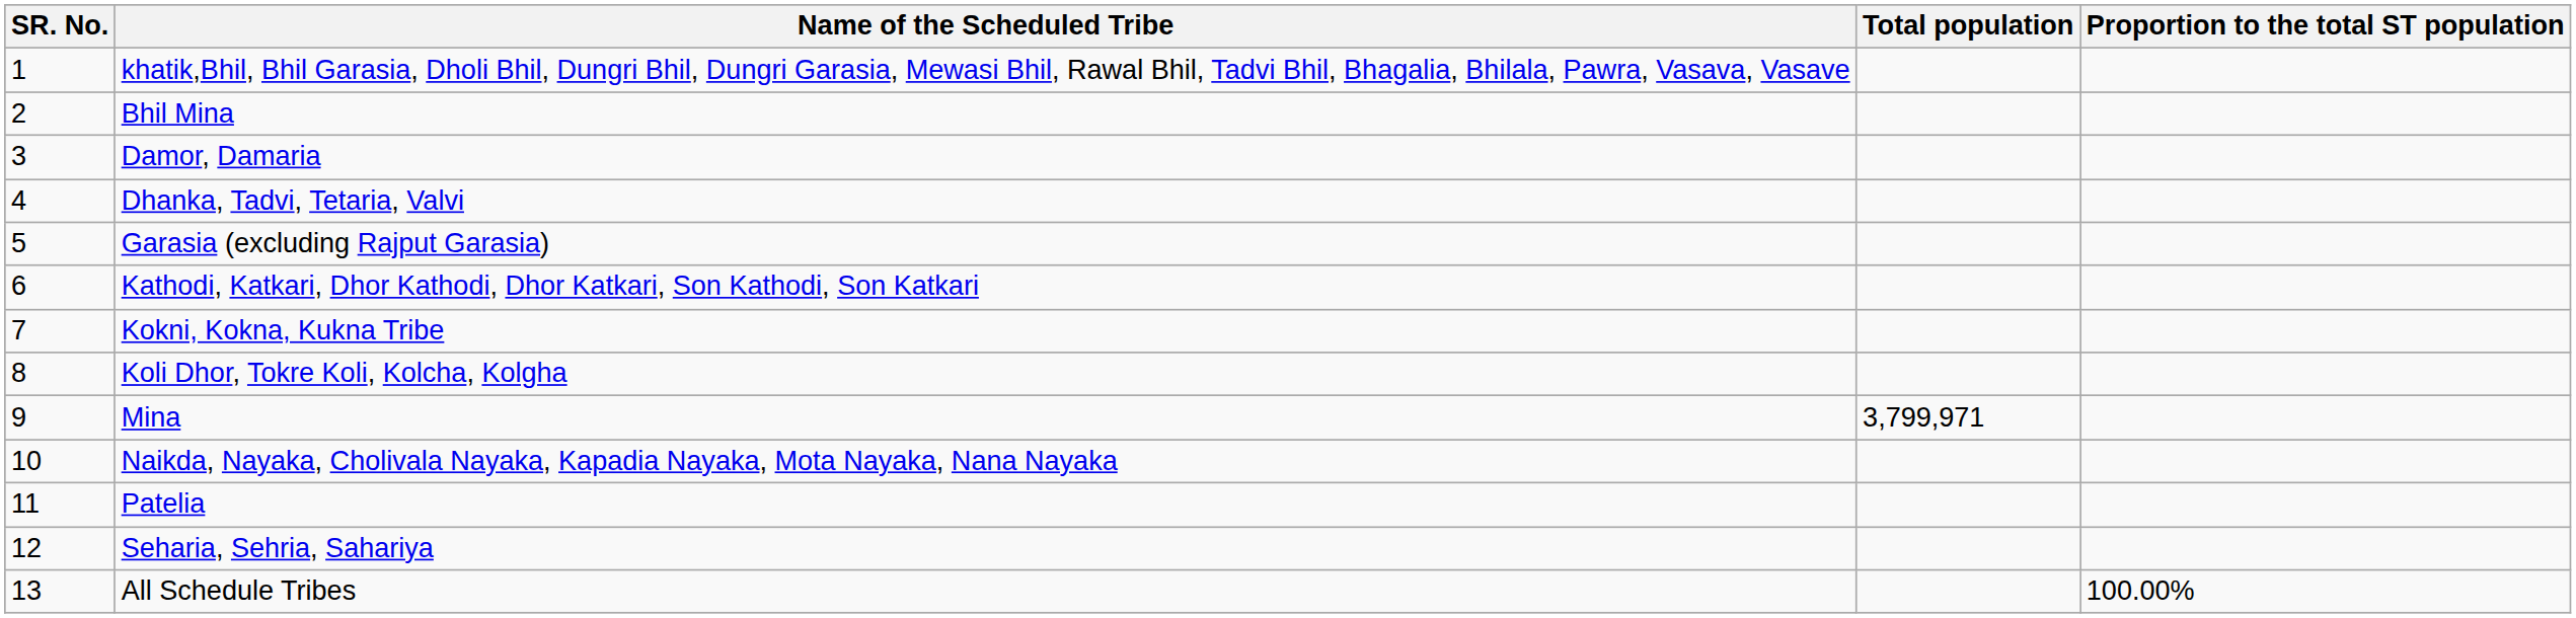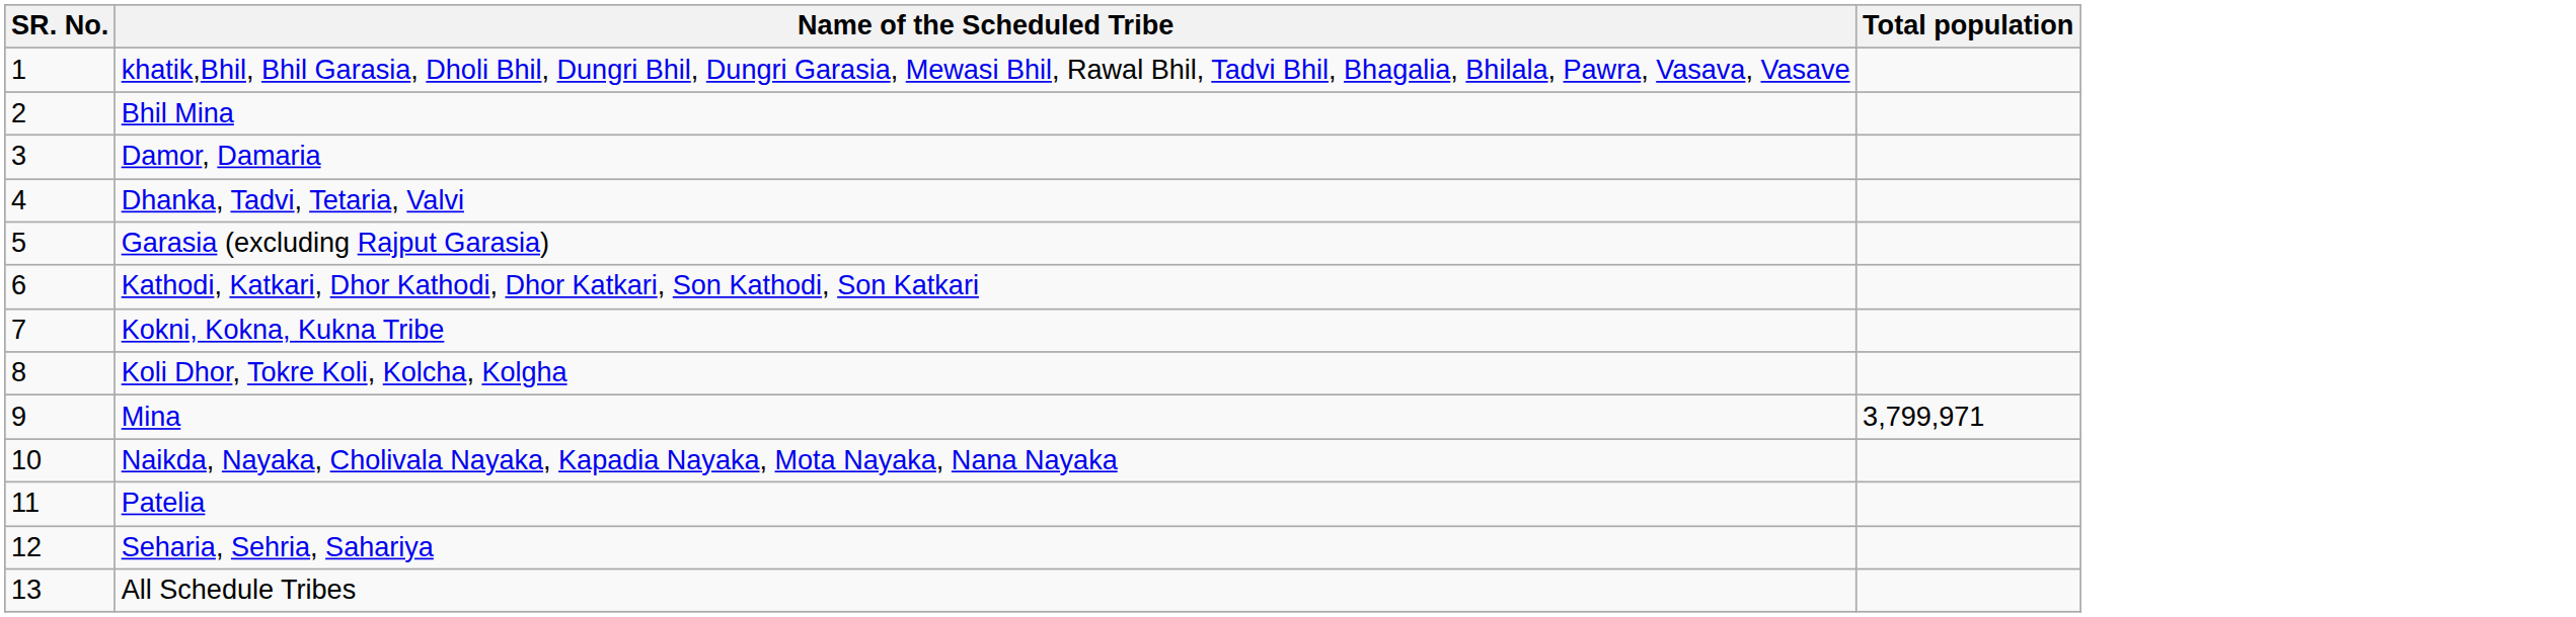 <table class="wikitable">
 <tr>
 <th>SR. No.</th>
 <th>Name of the Scheduled Tribe</th>
 <th>Total population</th>
-<th>Proportion to the total ST population</th>
 </tr>
 <tr>
 <td>1</td>
 <td><a href='#'>khatik</a>,<a href='#'>Bhil</a>, <a href='#'>Bhil Garasia</a>, <a href='#'>Dholi Bhil</a>, <a href='#'>Dungri Bhil</a>, <a href='#'>Dungri Garasia</a>, <a href='#'>Mewasi Bhil</a>, Rawal Bhil, <a href='#'>Tadvi Bhil</a>, <a href='#'>Bhagalia</a>, <a href='#'>Bhilala</a>, <a href='#'>Pawra</a>, <a href='#'>Vasava</a>, <a href='#'>Vasave</a></td>
-<td></td>
 <td></td>
 </tr>
 <tr>
 <td>2</td>
 <td><a href='#'>Bhil Mina</a></td>
 <td></td>
-<td></td>
 </tr>
 <tr>
 <td>3</td>
 <td><a href='#'>Damor</a>, <a href='#'>Damaria</a></td>
-<td></td>
 <td></td>
 </tr>
 <tr>
 <td>4</td>
 <td><a href='#'>Dhanka</a>, <a href='#'>Tadvi</a>, <a href='#'>Tetaria</a>, <a href='#'>Valvi</a></td>
 <td></td>
-<td></td>
 </tr>
 <tr>
 <td>5</td>
 <td><a href='#'>Garasia</a> (excluding <a href='#'>Rajput Garasia</a>)</td>
-<td></td>
 <td></td>
 </tr>
 <tr>
 <td>6</td>
 <td><a href='#'>Kathodi</a>, <a href='#'>Katkari</a>, <a href='#'>Dhor Kathodi</a>, <a href='#'>Dhor Katkari</a>, <a href='#'>Son Kathodi</a>, <a href='#'>Son Katkari</a></td>
 <td></td>
-<td></td>
 </tr>
 <tr>
 <td>7</td>
 <td><a href='#'>Kokni, Kokna, Kukna Tribe</a></td>
-<td></td>
 <td></td>
 </tr>
 <tr>
 <td>8</td>
 <td><a href='#'>Koli Dhor</a>, <a href='#'>Tokre Koli</a>, <a href='#'>Kolcha</a>, <a href='#'>Kolgha</a></td>
 <td></td>
-<td></td>
 </tr>
 <tr>
 <td>9</td>
 <td><a href='#'>Mina</a></td>
 <td>3,799,971</td>
-<td></td>
 </tr>
 <tr>
 <td>10</td>
 <td><a href='#'>Naikda</a>, <a href='#'>Nayaka</a>, <a href='#'>Cholivala Nayaka</a>, <a href='#'>Kapadia Nayaka</a>, <a href='#'>Mota Nayaka</a>, <a href='#'>Nana Nayaka</a></td>
-<td></td>
 <td></td>
 </tr>
 <tr>
 <td>11</td>
 <td><a href='#'>Patelia</a></td>
 <td></td>
-<td></td>
 </tr>
 <tr>
 <td>12</td>
 <td><a href='#'>Seharia</a>, <a href='#'>Sehria</a>, <a href='#'>Sahariya</a></td>
-<td></td>
 <td></td>
 </tr>
 <tr>
 <td>13</td>
 <td>All Schedule Tribes</td>
 <td></td>
-<td>100.00%</td>
 </tr>
 </table>
